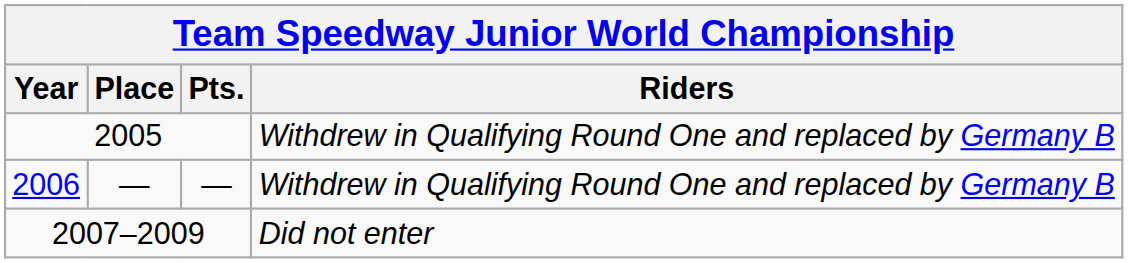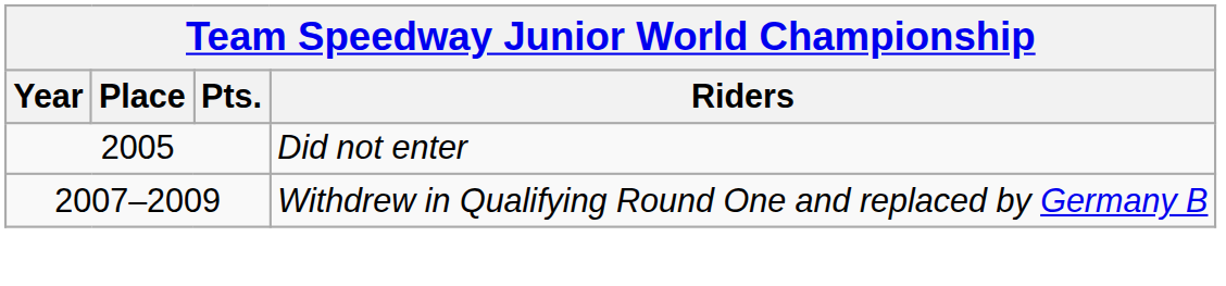 <table class=wikitable style="font-size: 90%;">
 <tr>
 <th colspan=4><big><a href='#'>Team Speedway Junior World Championship</a></big></th>
 </tr>
 <tr>
 <th>Year</th>
 <th>Place</th>
 <th>Pts.</th>
 <th>Riders</th>
 </tr>
 <tr align=center >
 <td colspan=3>2005</td>
-<td align=left><em>Withdrew in Qualifying Round One and replaced by <a href='#'>Germany B</a></em></td>
-</tr>
-<tr align=center >
-<td><a href='#'>2006</a></td>
-<td>—</td>
-<td>—</td>
-<td align=left><em>Withdrew in Qualifying Round One and replaced by <a href='#'>Germany B</a></em></td>
+<td align=left><em>Did not enter</em></td>
 </tr>
 <tr align=center >
 <td colspan=3>2007–2009</td>
-<td align=left><em>Did not enter</em></td>
+<td align=left><em>Withdrew in Qualifying Round One and replaced by <a href='#'>Germany B</a></em></td>
 </tr>
 </table>
